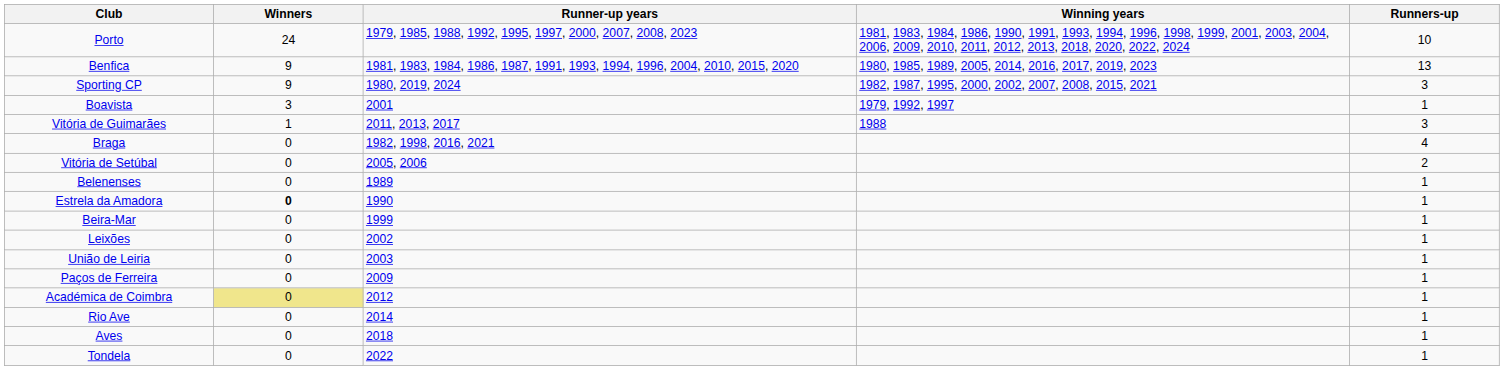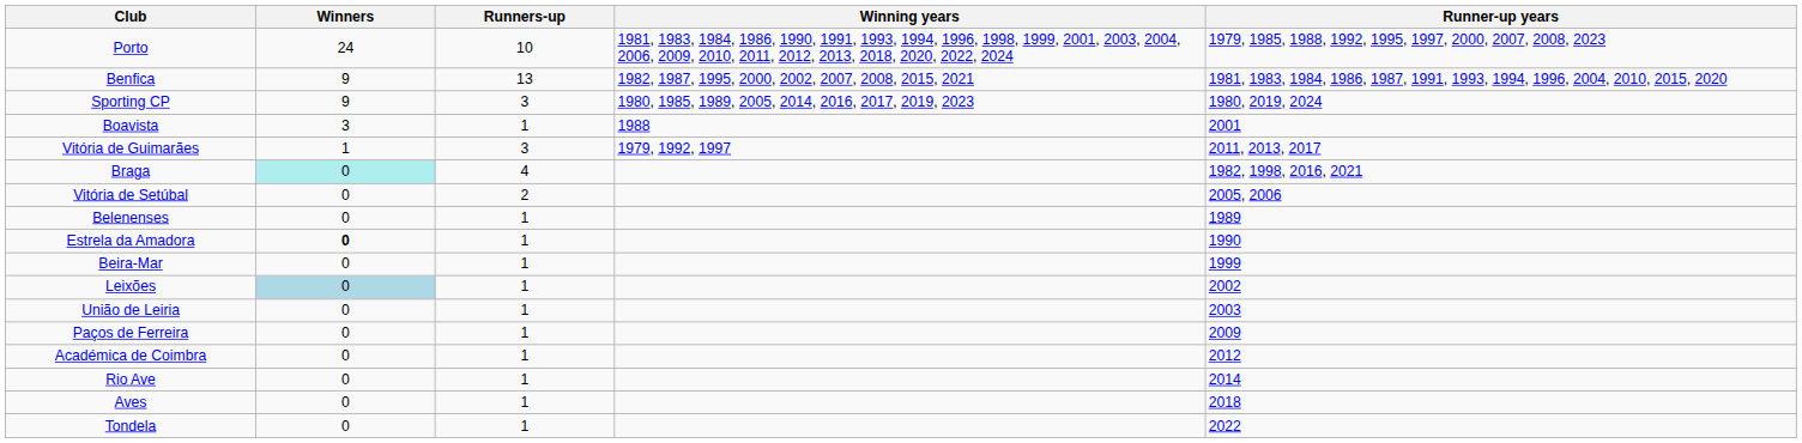 <table class="wikitable sortable">
 <tr>
 <th width=14%>Club</th>
 <th width=10%>Winners</th>
+<th width=10%>Runners-up</th>
+<th width=33%>Winning years</th>
 <th width=33%>Runner-up years</th>
-<th width=33%>Winning years</th>
-<th width=10%>Runners-up</th>
 </tr>
 <tr>
 <td align=center><a href='#'>Porto</a></td>
 <td align=center>24</td>
+<td align=center>10</td>
+<td valign=top><a href='#'>1981</a>, <a href='#'>1983</a>, <a href='#'>1984</a>, <a href='#'>1986</a>, <a href='#'>1990</a>, <a href='#'>1991</a>, <a href='#'>1993</a>, <a href='#'>1994</a>, <a href='#'>1996</a>, <a href='#'>1998</a>, <a href='#'>1999</a>, <a href='#'>2001</a>, <a href='#'>2003</a>, <a href='#'>2004</a>, <a href='#'>2006</a>, <a href='#'>2009</a>, <a href='#'>2010</a>, <a href='#'>2011</a>, <a href='#'>2012</a>, <a href='#'>2013</a>, <a href='#'>2018</a>, <a href='#'>2020</a>, <a href='#'>2022</a>, <a href='#'>2024</a></td>
 <td valign=top><a href='#'>1979</a>, <a href='#'>1985</a>, <a href='#'>1988</a>, <a href='#'>1992</a>, <a href='#'>1995</a>, <a href='#'>1997</a>, <a href='#'>2000</a>, <a href='#'>2007</a>, <a href='#'>2008</a>, <a href='#'>2023</a></td>
-<td valign=top><a href='#'>1981</a>, <a href='#'>1983</a>, <a href='#'>1984</a>, <a href='#'>1986</a>, <a href='#'>1990</a>, <a href='#'>1991</a>, <a href='#'>1993</a>, <a href='#'>1994</a>, <a href='#'>1996</a>, <a href='#'>1998</a>, <a href='#'>1999</a>, <a href='#'>2001</a>, <a href='#'>2003</a>, <a href='#'>2004</a>, <a href='#'>2006</a>, <a href='#'>2009</a>, <a href='#'>2010</a>, <a href='#'>2011</a>, <a href='#'>2012</a>, <a href='#'>2013</a>, <a href='#'>2018</a>, <a href='#'>2020</a>, <a href='#'>2022</a>, <a href='#'>2024</a></td>
-<td align=center>10</td>
 </tr>
 <tr>
 <td align=center><a href='#'>Benfica</a></td>
 <td align=center>9</td>
+<td align=center>13</td>
+<td valign=top><a href='#'>1982</a>, <a href='#'>1987</a>, <a href='#'>1995</a>, <a href='#'>2000</a>, <a href='#'>2002</a>, <a href='#'>2007</a>, <a href='#'>2008</a>, <a href='#'>2015</a>, <a href='#'>2021</a></td>
 <td valign=top><a href='#'>1981</a>, <a href='#'>1983</a>, <a href='#'>1984</a>, <a href='#'>1986</a>, <a href='#'>1987</a>, <a href='#'>1991</a>, <a href='#'>1993</a>, <a href='#'>1994</a>, <a href='#'>1996</a>, <a href='#'>2004</a>, <a href='#'>2010</a>, <a href='#'>2015</a>, <a href='#'>2020</a></td>
-<td valign=top><a href='#'>1980</a>, <a href='#'>1985</a>, <a href='#'>1989</a>, <a href='#'>2005</a>, <a href='#'>2014</a>, <a href='#'>2016</a>, <a href='#'>2017</a>, <a href='#'>2019</a>, <a href='#'>2023</a></td>
-<td align=center>13</td>
 </tr>
 <tr>
 <td align=center><a href='#'>Sporting CP</a></td>
 <td align=center>9</td>
+<td align=center>3</td>
+<td valign=top><a href='#'>1980</a>, <a href='#'>1985</a>, <a href='#'>1989</a>, <a href='#'>2005</a>, <a href='#'>2014</a>, <a href='#'>2016</a>, <a href='#'>2017</a>, <a href='#'>2019</a>, <a href='#'>2023</a></td>
 <td valign=top><a href='#'>1980</a>, <a href='#'>2019</a>, <a href='#'>2024</a></td>
-<td valign=top><a href='#'>1982</a>, <a href='#'>1987</a>, <a href='#'>1995</a>, <a href='#'>2000</a>, <a href='#'>2002</a>, <a href='#'>2007</a>, <a href='#'>2008</a>, <a href='#'>2015</a>, <a href='#'>2021</a></td>
-<td align=center>3</td>
 </tr>
 <tr>
 <td align=center><a href='#'>Boavista</a></td>
 <td align=center>3</td>
+<td align=center>1</td>
+<td valign=top><a href='#'>1988</a></td>
 <td valign=top><a href='#'>2001</a></td>
-<td valign=top><a href='#'>1979</a>, <a href='#'>1992</a>, <a href='#'>1997</a></td>
-<td align=center>1</td>
 </tr>
 <tr>
 <td align=center><a href='#'>Vitória de Guimarães</a></td>
 <td align=center>1</td>
+<td align=center>3</td>
+<td valign=top><a href='#'>1979</a>, <a href='#'>1992</a>, <a href='#'>1997</a></td>
 <td valign=top><a href='#'>2011</a>, <a href='#'>2013</a>, <a href='#'>2017</a></td>
-<td valign=top><a href='#'>1988</a></td>
-<td align=center>3</td>
 </tr>
 <tr>
 <td align=center><a href='#'>Braga</a></td>
-<td align=center>0</td>
+<td align=center style="background: paleturquoise;">0</td>
+<td align=center>4</td>
+<td></td>
 <td valign=top><a href='#'>1982</a>, <a href='#'>1998</a>, <a href='#'>2016</a>, <a href='#'>2021</a></td>
-<td></td>
-<td align=center>4</td>
 </tr>
 <tr>
 <td align=center><a href='#'>Vitória de Setúbal</a></td>
 <td align=center>0</td>
+<td align=center>2</td>
+<td></td>
 <td valign=top><a href='#'>2005</a>, <a href='#'>2006</a></td>
-<td></td>
-<td align=center>2</td>
 </tr>
 <tr>
 <td align=center><a href='#'>Belenenses</a></td>
 <td align=center>0</td>
+<td align=center>1</td>
+<td></td>
 <td valign=top><a href='#'>1989</a></td>
-<td></td>
-<td align=center>1</td>
 </tr>
 <tr>
 <td align=center><a href='#'>Estrela da Amadora</a></td>
 <td align=center><strong>0</strong></td>
+<td align=center>1</td>
+<td></td>
 <td valign=top><a href='#'>1990</a></td>
-<td></td>
-<td align=center>1</td>
 </tr>
 <tr>
 <td align=center><a href='#'>Beira-Mar</a></td>
 <td align=center>0</td>
+<td align=center>1</td>
+<td></td>
 <td valign=top><a href='#'>1999</a></td>
-<td></td>
-<td align=center>1</td>
 </tr>
 <tr>
 <td align=center><a href='#'>Leixões</a></td>
-<td align=center>0</td>
+<td align=center style="background: lightblue;">0</td>
+<td align=center>1</td>
+<td></td>
 <td valign=top><a href='#'>2002</a></td>
-<td></td>
-<td align=center>1</td>
 </tr>
 <tr>
 <td align=center><a href='#'>União de Leiria</a></td>
 <td align=center>0</td>
+<td align=center>1</td>
+<td></td>
 <td valign=top><a href='#'>2003</a></td>
-<td></td>
-<td align=center>1</td>
 </tr>
 <tr>
 <td align=center><a href='#'>Paços de Ferreira</a></td>
 <td align=center>0</td>
+<td align=center>1</td>
+<td></td>
 <td valign=top><a href='#'>2009</a></td>
-<td></td>
-<td align=center>1</td>
 </tr>
 <tr>
 <td align=center><a href='#'>Académica de Coimbra</a></td>
-<td align=center style="background: khaki;">0</td>
+<td align=center>0</td>
+<td align=center>1</td>
+<td></td>
 <td valign=top><a href='#'>2012</a></td>
-<td></td>
-<td align=center>1</td>
 </tr>
 <tr>
 <td align=center><a href='#'>Rio Ave</a></td>
 <td align=center>0</td>
+<td align=center>1</td>
+<td></td>
 <td><a href='#'>2014</a></td>
-<td></td>
-<td align=center>1</td>
 </tr>
 <tr>
 <td align=center><a href='#'>Aves</a></td>
 <td align=center>0</td>
+<td align=center>1</td>
+<td></td>
 <td><a href='#'>2018</a></td>
-<td></td>
-<td align=center>1</td>
 </tr>
 <tr>
 <td align=center><a href='#'>Tondela</a></td>
 <td align=center>0</td>
+<td align=center>1</td>
+<td></td>
 <td><a href='#'>2022</a></td>
-<td></td>
-<td align=center>1</td>
 </tr>
 </table>
